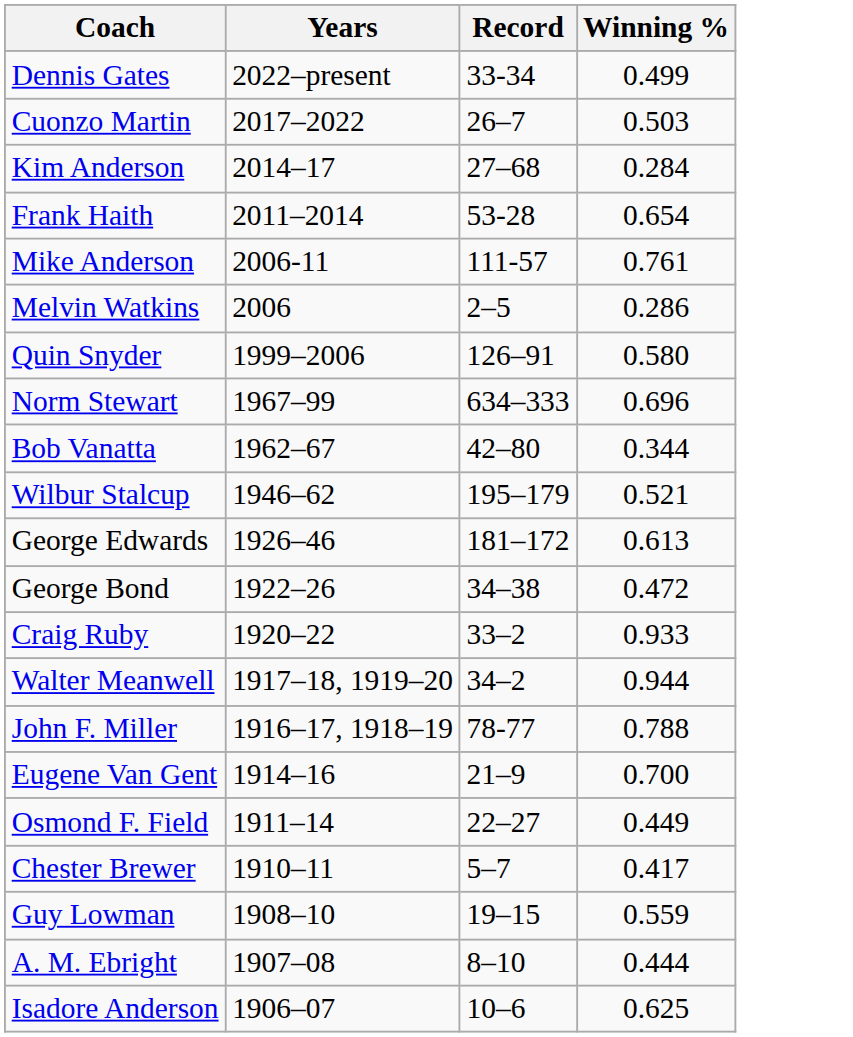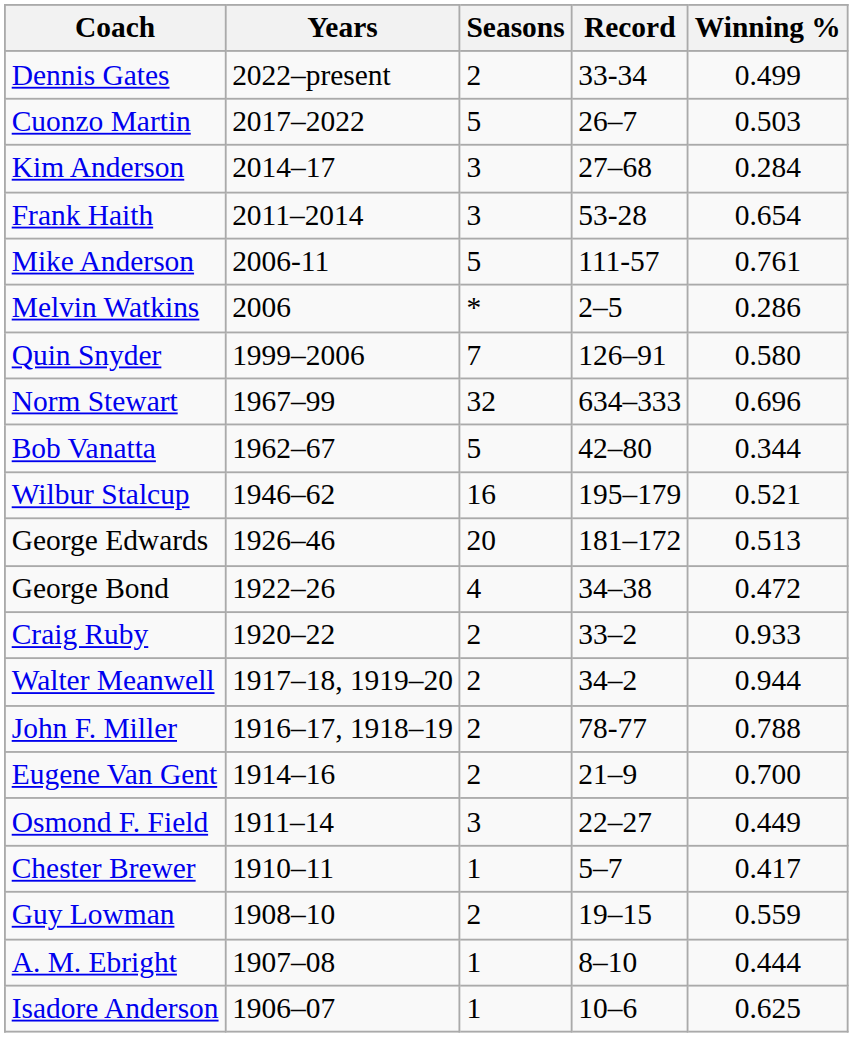 <table class="wikitable">
 <tr>
 <th>Coach</th>
 <th>Years</th>
+<th>Seasons</th>
 <th>Record</th>
 <th>Winning %</th>
 </tr>
 <tr>
 <td><a href='#'>Dennis Gates</a></td>
 <td>2022–present</td>
+<td>2</td>
 <td>33-34</td>
 <td style="text-align:center">0.499</td>
 </tr>
 <tr>
 <td><a href='#'>Cuonzo Martin</a></td>
 <td>2017–2022</td>
+<td>5</td>
 <td>26–7</td>
 <td style="text-align:center">0.503</td>
 </tr>
 <tr>
 <td><a href='#'>Kim Anderson</a></td>
 <td>2014–17</td>
+<td>3</td>
 <td>27–68</td>
 <td style="text-align:center">0.284</td>
 </tr>
 <tr>
 <td><a href='#'>Frank Haith</a></td>
 <td>2011–2014</td>
+<td>3</td>
 <td>53-28</td>
 <td style="text-align:center">0.654</td>
 </tr>
 <tr>
 <td><a href='#'>Mike Anderson</a></td>
 <td>2006-11</td>
+<td>5</td>
 <td>111-57</td>
 <td style="text-align:center">0.761</td>
 </tr>
 <tr>
 <td><a href='#'>Melvin Watkins</a></td>
 <td>2006</td>
+<td>*</td>
 <td>2–5</td>
 <td style="text-align:center">0.286</td>
 </tr>
 <tr>
 <td><a href='#'>Quin Snyder</a></td>
 <td>1999–2006</td>
+<td>7</td>
 <td>126–91</td>
 <td style="text-align:center">0.580</td>
 </tr>
 <tr>
 <td><a href='#'>Norm Stewart</a></td>
 <td>1967–99</td>
+<td>32</td>
 <td>634–333</td>
 <td style="text-align:center">0.696</td>
 </tr>
 <tr>
 <td><a href='#'>Bob Vanatta</a></td>
 <td>1962–67</td>
+<td>5</td>
 <td>42–80</td>
 <td style="text-align:center">0.344</td>
 </tr>
 <tr>
 <td><a href='#'>Wilbur Stalcup</a></td>
 <td>1946–62</td>
+<td>16</td>
 <td>195–179</td>
 <td style="text-align:center">0.521</td>
 </tr>
 <tr>
 <td>George Edwards</td>
 <td>1926–46</td>
+<td>20</td>
 <td>181–172</td>
-<td style="text-align:center">0.613</td>
+<td style="text-align:center">0.513</td>
 </tr>
 <tr>
 <td>George Bond</td>
 <td>1922–26</td>
+<td>4</td>
 <td>34–38</td>
 <td style="text-align:center">0.472</td>
 </tr>
 <tr>
 <td><a href='#'>Craig Ruby</a></td>
 <td>1920–22</td>
+<td>2</td>
 <td>33–2</td>
 <td style="text-align:center">0.933</td>
 </tr>
 <tr>
 <td><a href='#'>Walter Meanwell</a></td>
 <td>1917–18, 1919–20</td>
+<td>2</td>
 <td>34–2</td>
 <td style="text-align:center">0.944</td>
 </tr>
 <tr>
 <td><a href='#'>John F. Miller</a></td>
 <td>1916–17, 1918–19</td>
+<td>2</td>
 <td>78-77</td>
 <td style="text-align:center">0.788</td>
 </tr>
 <tr>
 <td><a href='#'>Eugene Van Gent</a></td>
 <td>1914–16</td>
+<td>2</td>
 <td>21–9</td>
 <td style="text-align:center">0.700</td>
 </tr>
 <tr>
 <td><a href='#'>Osmond F. Field</a></td>
 <td>1911–14</td>
+<td>3</td>
 <td>22–27</td>
 <td style="text-align:center">0.449</td>
 </tr>
 <tr>
 <td><a href='#'>Chester Brewer</a></td>
 <td>1910–11</td>
+<td>1</td>
 <td>5–7</td>
 <td style="text-align:center">0.417</td>
 </tr>
 <tr>
 <td><a href='#'>Guy Lowman</a></td>
 <td>1908–10</td>
+<td>2</td>
 <td>19–15</td>
 <td style="text-align:center">0.559</td>
 </tr>
 <tr>
 <td><a href='#'>A. M. Ebright</a></td>
 <td>1907–08</td>
+<td>1</td>
 <td>8–10</td>
 <td style="text-align:center">0.444</td>
 </tr>
 <tr>
 <td><a href='#'>Isadore Anderson</a></td>
 <td>1906–07</td>
+<td>1</td>
 <td>10–6</td>
 <td style="text-align:center">0.625</td>
 </tr>
 </table>
